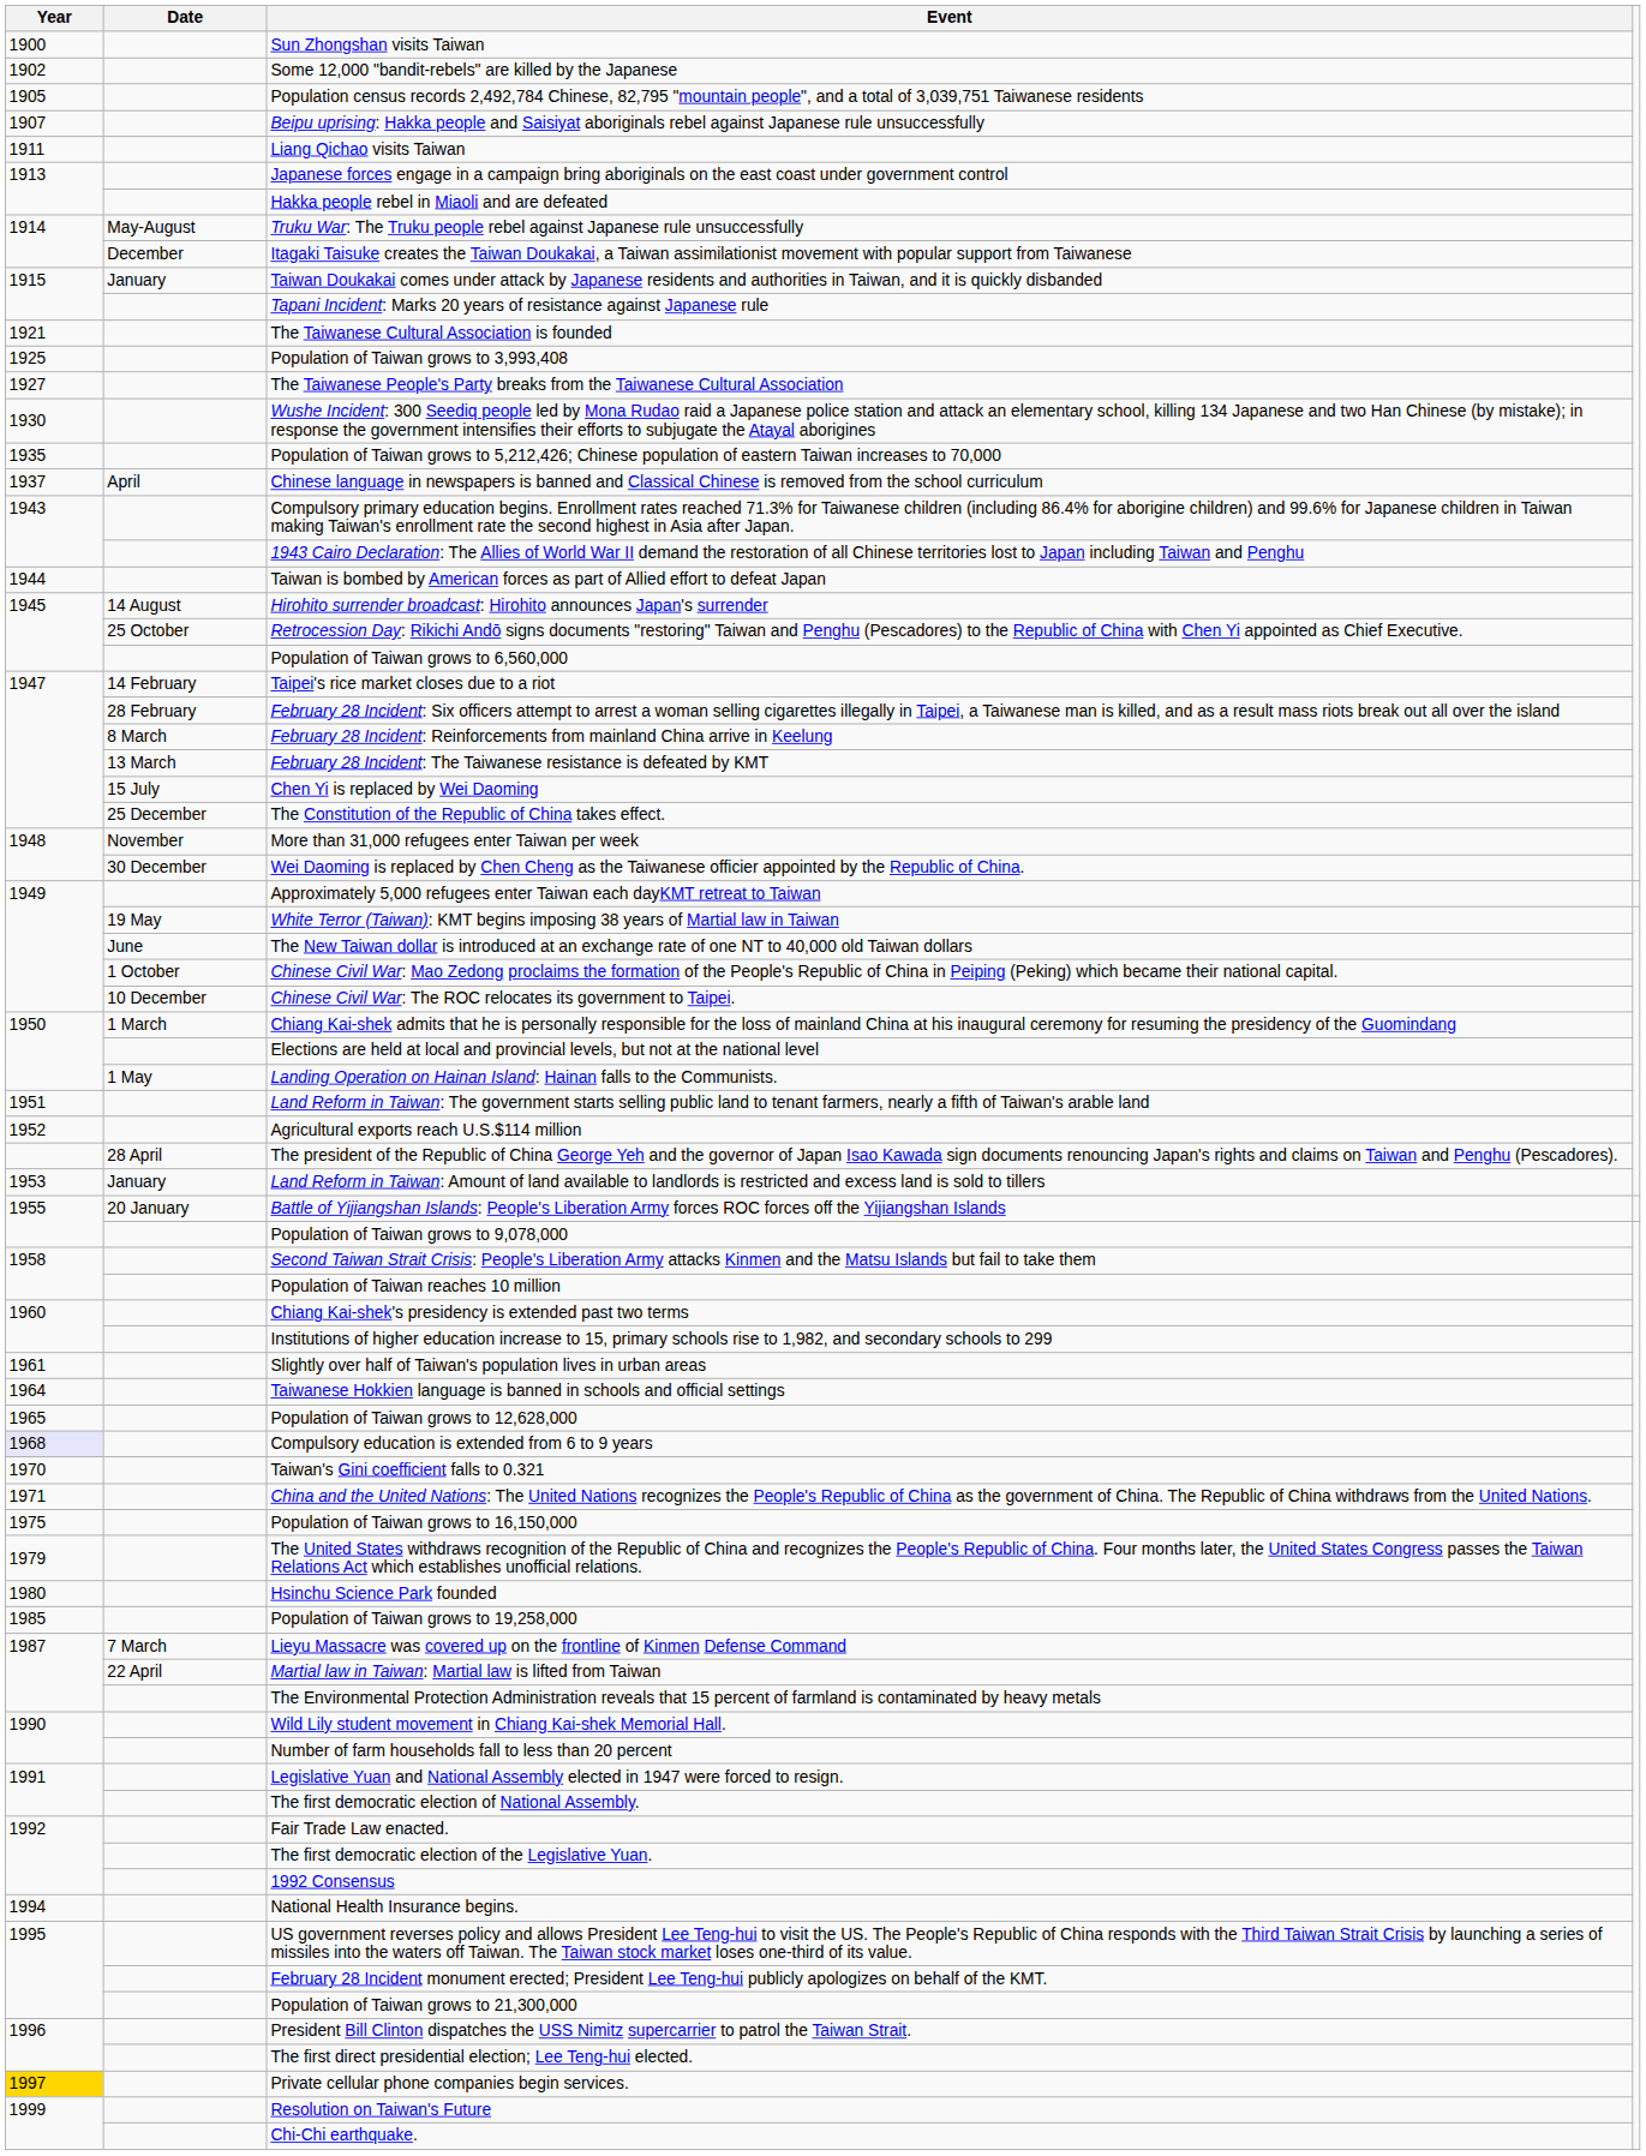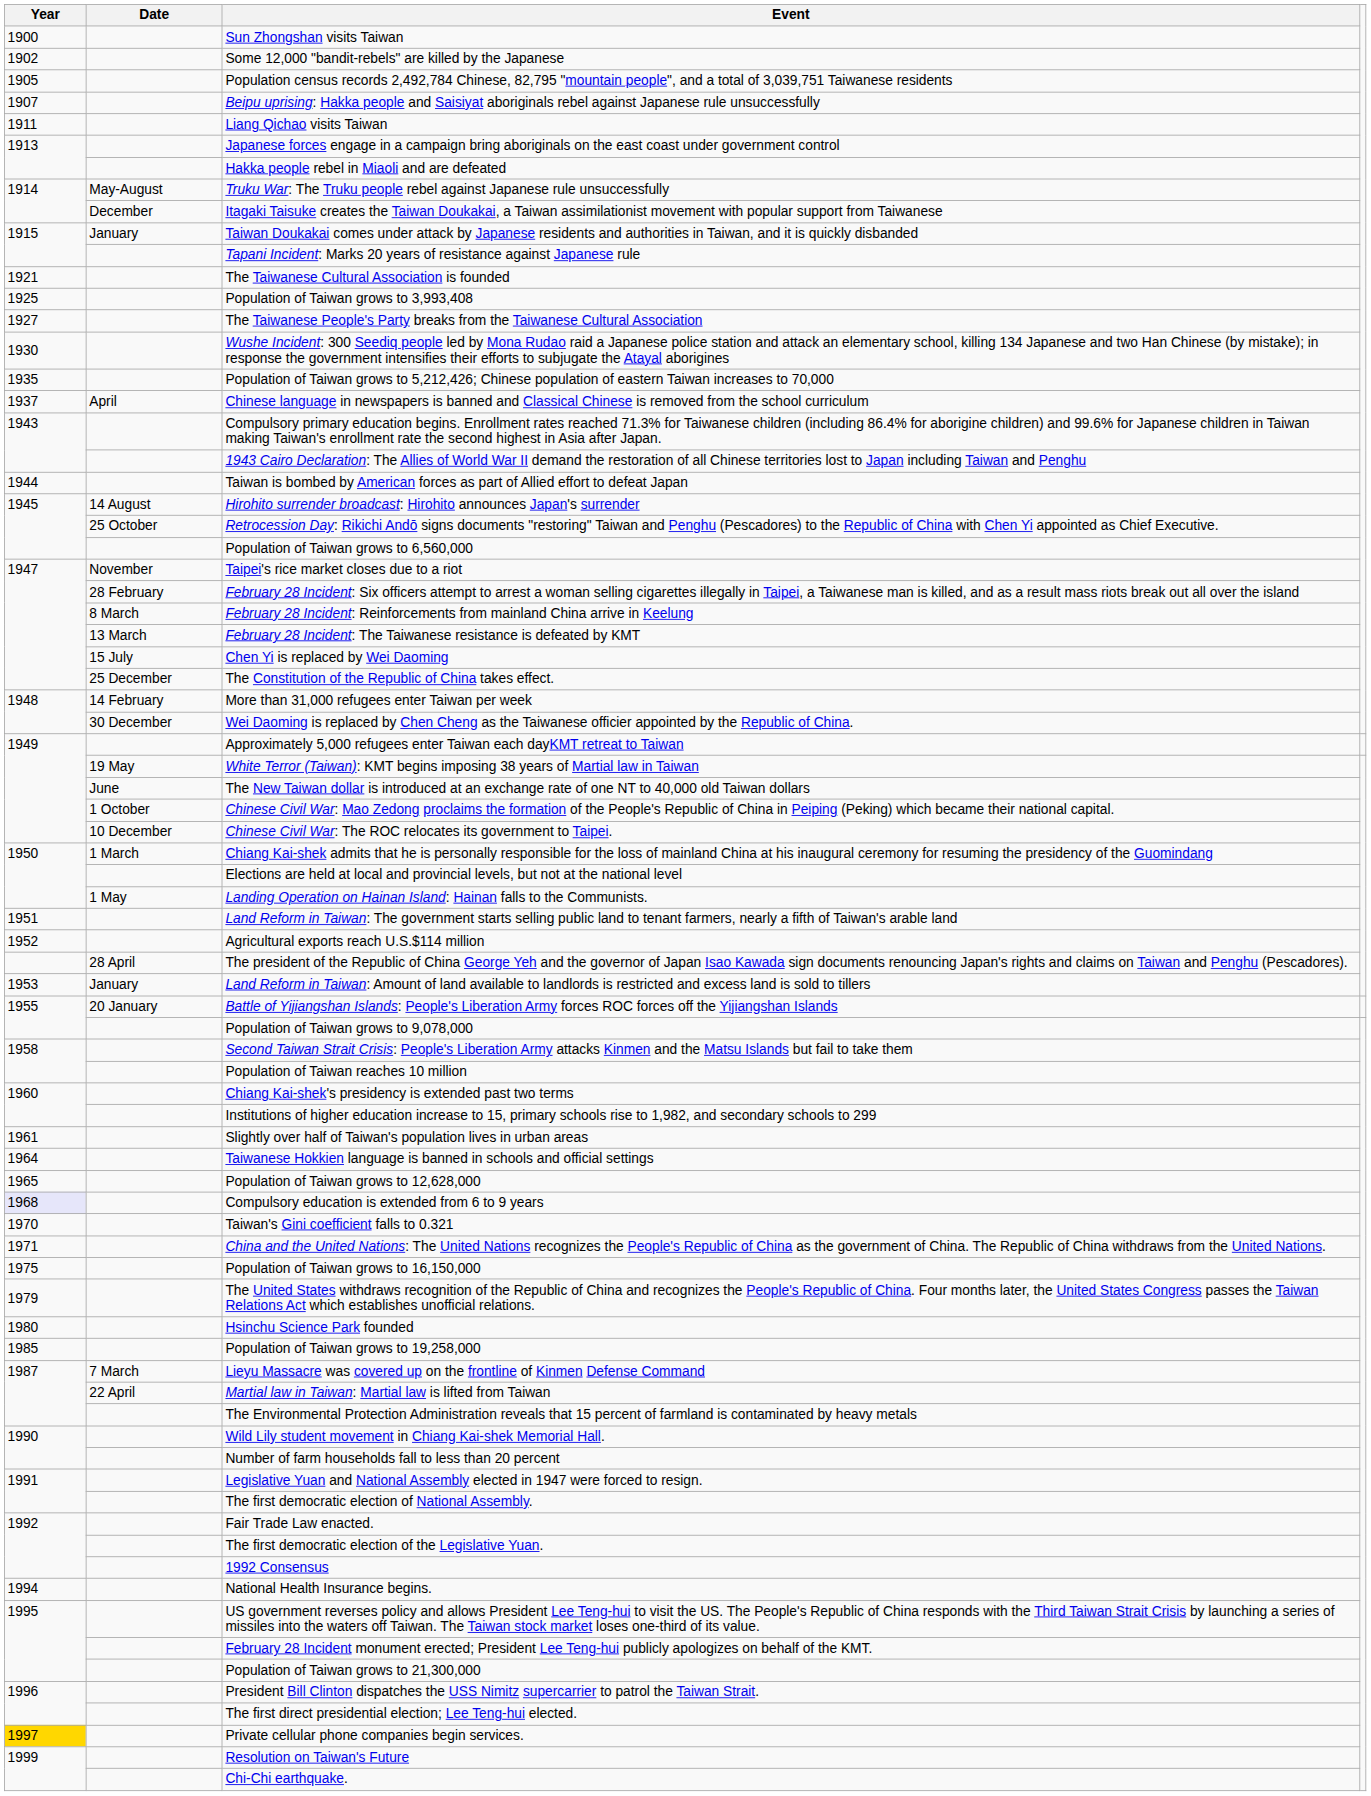 <table class="wikitable" style="width:100%;">
 <tr>
 <th style="width:6%">Year</th>
 <th style="width:10%">Date</th>
 <th>Event</th>
 </tr>
 <tr>
 <td>1900</td>
 <td></td>
 <td><a href='#'>Sun Zhongshan</a> visits Taiwan</td>
 </tr>
 <tr>
 <td>1902</td>
 <td></td>
 <td>Some 12,000 "bandit-rebels" are killed by the Japanese</td>
 </tr>
 <tr>
 <td>1905</td>
 <td></td>
 <td>Population census records 2,492,784 Chinese, 82,795 "<a href='#'>mountain people</a>", and a total of 3,039,751 Taiwanese residents</td>
 </tr>
 <tr>
 <td>1907</td>
 <td></td>
 <td><em><a href='#'>Beipu uprising</a></em>: <a href='#'>Hakka people</a> and <a href='#'>Saisiyat</a> aboriginals rebel against Japanese rule unsuccessfully</td>
 </tr>
 <tr>
 <td>1911</td>
 <td></td>
 <td><a href='#'>Liang Qichao</a> visits Taiwan</td>
 </tr>
 <tr>
 <td rowspan="2" style="vertical-align:top;">1913</td>
 <td></td>
 <td><a href='#'>Japanese forces</a> engage in a campaign bring aboriginals on the east coast under government control </td>
 </tr>
 <tr>
 <td></td>
 <td><a href='#'>Hakka people</a> rebel in <a href='#'>Miaoli</a> and are defeated </td>
 </tr>
 <tr>
 <td rowspan="2" valign="top">1914</td>
 <td>May-August</td>
 <td><em><a href='#'>Truku War</a></em>: The <a href='#'>Truku people</a> rebel against Japanese rule unsuccessfully</td>
 </tr>
 <tr>
 <td>December</td>
 <td><a href='#'>Itagaki Taisuke</a> creates the <a href='#'>Taiwan Doukakai</a>, a Taiwan assimilationist movement with popular support from Taiwanese</td>
 </tr>
 <tr>
 <td rowspan="2" style="vertical-align:top;">1915</td>
 <td>January</td>
 <td><a href='#'>Taiwan Doukakai</a> comes under attack by <a href='#'>Japanese</a> residents and authorities in Taiwan, and it is quickly disbanded</td>
 </tr>
 <tr>
 <td></td>
 <td><em><a href='#'>Tapani Incident</a></em>: Marks 20 years of resistance against <a href='#'>Japanese</a> rule</td>
 </tr>
 <tr>
 <td>1921</td>
 <td></td>
 <td>The <a href='#'>Taiwanese Cultural Association</a> is founded</td>
 </tr>
 <tr>
 <td>1925</td>
 <td></td>
 <td>Population of Taiwan grows to 3,993,408</td>
 </tr>
 <tr>
 <td>1927</td>
 <td></td>
 <td>The <a href='#'>Taiwanese People's Party</a> breaks from the <a href='#'>Taiwanese Cultural Association</a></td>
 </tr>
 <tr>
 <td>1930</td>
 <td></td>
 <td><em><a href='#'>Wushe Incident</a></em>: 300 <a href='#'>Seediq people</a> led by <a href='#'>Mona Rudao</a> raid a Japanese police station and attack an elementary school, killing 134 Japanese and two Han Chinese (by mistake); in response the government intensifies their efforts to subjugate the <a href='#'>Atayal</a> aborigines</td>
 </tr>
 <tr>
 <td>1935</td>
 <td></td>
 <td>Population of Taiwan grows to 5,212,426; Chinese population of eastern Taiwan increases to 70,000</td>
 </tr>
 <tr>
 <td>1937</td>
 <td>April</td>
 <td><a href='#'>Chinese language</a> in newspapers is banned and <a href='#'>Classical Chinese</a> is removed from the school curriculum</td>
 </tr>
 <tr>
 <td rowspan="2" style="vertical-align:top;">1943</td>
 <td></td>
 <td>Compulsory primary education begins. Enrollment rates reached 71.3% for Taiwanese children (including 86.4% for aborigine children) and 99.6% for Japanese children in Taiwan making Taiwan's enrollment rate the second highest in Asia after Japan.</td>
 </tr>
 <tr>
 <td></td>
 <td><em><a href='#'>1943 Cairo Declaration</a></em>: The <a href='#'>Allies of World War II</a> demand the restoration of all Chinese territories lost to <a href='#'>Japan</a> including <a href='#'>Taiwan</a> and <a href='#'>Penghu</a></td>
 </tr>
 <tr>
 <td>1944</td>
 <td></td>
 <td>Taiwan is bombed by <a href='#'>American</a> forces as part of Allied effort to defeat Japan</td>
 </tr>
 <tr>
 <td rowspan="3" style="vertical-align:top;">1945</td>
 <td>14 August</td>
 <td><em><a href='#'>Hirohito surrender broadcast</a></em>: <a href='#'>Hirohito</a> announces <a href='#'>Japan</a>'s <a href='#'>surrender</a></td>
 </tr>
 <tr>
 <td>25 October</td>
 <td><em><a href='#'>Retrocession Day</a></em>: <a href='#'>Rikichi Andō</a> signs documents "restoring" Taiwan and <a href='#'>Penghu</a> (Pescadores) to the <a href='#'>Republic of China</a> with <a href='#'>Chen Yi</a> appointed as Chief Executive.</td>
 </tr>
 <tr>
 <td></td>
 <td>Population of Taiwan grows to 6,560,000</td>
 </tr>
 <tr>
 <td rowspan="6" style="vertical-align:top;">1947</td>
-<td>14 February</td>
+<td>November</td>
 <td><a href='#'>Taipei</a>'s rice market closes due to a riot</td>
 </tr>
 <tr>
 <td>28 February</td>
 <td><em><a href='#'>February 28 Incident</a></em>: Six officers attempt to arrest a woman selling cigarettes illegally in <a href='#'>Taipei</a>, a Taiwanese man is killed, and as a result mass riots break out all over the island</td>
 </tr>
 <tr>
 <td>8 March</td>
 <td><em><a href='#'>February 28 Incident</a></em>: Reinforcements from mainland China arrive in <a href='#'>Keelung</a></td>
 </tr>
 <tr>
 <td>13 March</td>
 <td><em><a href='#'>February 28 Incident</a></em>: The Taiwanese resistance is defeated by KMT</td>
 </tr>
 <tr>
 <td>15 July</td>
 <td><a href='#'>Chen Yi</a> is replaced by <a href='#'>Wei Daoming</a></td>
 </tr>
 <tr>
 <td>25 December</td>
 <td>The <a href='#'>Constitution of the Republic of China</a> takes effect.</td>
 </tr>
 <tr>
 <td rowspan="2" style="vertical-align:top;">1948</td>
-<td>November</td>
+<td>14 February</td>
 <td>More than 31,000 refugees enter Taiwan per week</td>
 </tr>
 <tr>
 <td>30 December</td>
 <td><a href='#'>Wei Daoming</a> is replaced by <a href='#'>Chen Cheng</a> as the Taiwanese officier appointed by the <a href='#'>Republic of China</a>.</td>
 </tr>
 <tr>
 <td rowspan="5" style="vertical-align:top;">1949</td>
 <td></td>
 <td>Approximately 5,000 refugees enter Taiwan each day<a href='#'>KMT retreat to Taiwan</a></td>
 <td></td>
 </tr>
 <tr>
 <td>19 May</td>
 <td><em><a href='#'>White Terror (Taiwan)</a></em>: KMT begins imposing 38 years of <a href='#'>Martial law in Taiwan</a></td>
 </tr>
 <tr>
 <td>June</td>
 <td>The <a href='#'>New Taiwan dollar</a> is introduced at an exchange rate of one NT to 40,000 old Taiwan dollars</td>
 </tr>
 <tr>
 <td>1 October</td>
 <td><em><a href='#'>Chinese Civil War</a></em>: <a href='#'>Mao Zedong</a> <a href='#'>proclaims the formation</a> of the People's Republic of China in <a href='#'>Peiping</a> (Peking) which became their national capital.</td>
 </tr>
 <tr>
 <td>10 December</td>
 <td><em><a href='#'>Chinese Civil War</a></em>: The ROC relocates its government to <a href='#'>Taipei</a>.</td>
 </tr>
 <tr>
 <td rowspan="3" style="vertical-align:top;">1950</td>
 <td>1 March</td>
 <td><a href='#'>Chiang Kai-shek</a> admits that he is personally responsible for the loss of mainland China at his inaugural ceremony for resuming the presidency of the <a href='#'>Guomindang</a></td>
 </tr>
 <tr>
 <td></td>
 <td>Elections are held at local and provincial levels, but not at the national level</td>
 </tr>
 <tr>
 <td>1 May</td>
 <td><em><a href='#'>Landing Operation on Hainan Island</a></em>: <a href='#'>Hainan</a> falls to the Communists.</td>
 </tr>
 <tr>
 <td>1951</td>
 <td></td>
 <td><em><a href='#'>Land Reform in Taiwan</a></em>: The government starts selling public land to tenant farmers, nearly a fifth of Taiwan's arable land</td>
 </tr>
 <tr>
 <td>1952</td>
 <td></td>
 <td>Agricultural exports reach U.S.$114 million</td>
 </tr>
 <tr>
 <td></td>
 <td>28 April</td>
 <td>The president of the Republic of China <a href='#'>George Yeh</a> and the governor of Japan <a href='#'>Isao Kawada</a> sign documents renouncing Japan's rights and claims on <a href='#'>Taiwan</a> and <a href='#'>Penghu</a> (Pescadores).</td>
 </tr>
 <tr>
 <td>1953</td>
 <td>January</td>
 <td><em><a href='#'>Land Reform in Taiwan</a></em>: Amount of land available to landlords is restricted and excess land is sold to tillers</td>
 </tr>
 <tr>
 <td rowspan="2" style="vertical-align:top;">1955</td>
 <td>20 January</td>
 <td><em><a href='#'>Battle of Yijiangshan Islands</a></em>: <a href='#'>People's Liberation Army</a> forces ROC forces off the <a href='#'>Yijiangshan Islands</a></td>
 <td></td>
 </tr>
 <tr>
 <td></td>
 <td>Population of Taiwan grows to 9,078,000</td>
 </tr>
 <tr>
 <td rowspan="2" style="vertical-align:top;">1958</td>
 <td></td>
 <td><em><a href='#'>Second Taiwan Strait Crisis</a></em>: <a href='#'>People's Liberation Army</a> attacks <a href='#'>Kinmen</a> and the <a href='#'>Matsu Islands</a> but fail to take them</td>
 </tr>
 <tr>
 <td></td>
 <td>Population of Taiwan reaches 10 million</td>
 </tr>
 <tr>
 <td rowspan="2" style="vertical-align:top;">1960</td>
 <td></td>
 <td><a href='#'>Chiang Kai-shek</a>'s presidency is extended past two terms</td>
 </tr>
 <tr>
 <td></td>
 <td>Institutions of higher education increase to 15, primary schools rise to 1,982, and secondary schools to 299</td>
 </tr>
 <tr>
 <td>1961</td>
 <td></td>
 <td>Slightly over half of Taiwan's population lives in urban areas</td>
 </tr>
 <tr>
 <td>1964</td>
 <td></td>
 <td><a href='#'>Taiwanese Hokkien</a> language is banned in schools and official settings</td>
 </tr>
 <tr>
 <td>1965</td>
 <td></td>
 <td>Population of Taiwan grows to 12,628,000</td>
 </tr>
 <tr>
 <td style="background: lavender;">1968</td>
 <td></td>
 <td>Compulsory education is extended from 6 to 9 years</td>
 </tr>
 <tr>
 <td>1970</td>
 <td></td>
 <td>Taiwan's <a href='#'>Gini coefficient</a> falls to 0.321</td>
 </tr>
 <tr>
 <td>1971</td>
 <td></td>
 <td><em><a href='#'>China and the United Nations</a></em>: The <a href='#'>United Nations</a> recognizes the <a href='#'>People's Republic of China</a> as the government of China. The Republic of China withdraws from the <a href='#'>United Nations</a>.</td>
 </tr>
 <tr>
 <td>1975</td>
 <td></td>
 <td>Population of Taiwan grows to 16,150,000</td>
 </tr>
 <tr>
 <td>1979</td>
 <td></td>
 <td>The <a href='#'>United States</a> withdraws recognition of the Republic of China and recognizes the <a href='#'>People's Republic of China</a>. Four months later, the <a href='#'>United States Congress</a> passes the <a href='#'>Taiwan Relations Act</a> which establishes unofficial relations.</td>
 </tr>
 <tr>
 <td>1980</td>
 <td></td>
 <td><a href='#'>Hsinchu Science Park</a> founded</td>
 </tr>
 <tr>
 <td>1985</td>
 <td></td>
 <td>Population of Taiwan grows to 19,258,000</td>
 </tr>
 <tr>
 <td rowspan="3" style="vertical-align:top;">1987</td>
 <td>7 March</td>
 <td><a href='#'>Lieyu Massacre</a> was <a href='#'>covered up</a> on the <a href='#'>frontline</a> of <a href='#'>Kinmen</a> <a href='#'>Defense Command</a></td>
 </tr>
 <tr>
 <td>22 April</td>
 <td><em><a href='#'>Martial law in Taiwan</a></em>: <a href='#'>Martial law</a> is lifted from Taiwan</td>
 </tr>
 <tr>
 <td></td>
 <td>The Environmental Protection Administration reveals that 15 percent of farmland is contaminated by heavy metals</td>
 </tr>
 <tr>
 <td rowspan="2" style="vertical-align:top;">1990</td>
 <td></td>
 <td><a href='#'>Wild Lily student movement</a> in <a href='#'>Chiang Kai-shek Memorial Hall</a>.</td>
 </tr>
 <tr>
 <td></td>
 <td>Number of farm households fall to less than 20 percent</td>
 </tr>
 <tr>
 <td rowspan="2" style="vertical-align:top;">1991</td>
 <td></td>
 <td><a href='#'>Legislative Yuan</a> and <a href='#'>National Assembly</a> elected in 1947 were forced to resign.</td>
 </tr>
 <tr>
 <td></td>
 <td>The first democratic election of <a href='#'>National Assembly</a>.</td>
 </tr>
 <tr>
 <td rowspan="3" style="vertical-align:top;">1992</td>
 <td></td>
 <td>Fair Trade Law enacted.</td>
 </tr>
 <tr>
 <td></td>
 <td>The first democratic election of the <a href='#'>Legislative Yuan</a>.</td>
 </tr>
 <tr>
 <td></td>
 <td><a href='#'>1992 Consensus</a></td>
 </tr>
 <tr>
 <td>1994</td>
 <td></td>
 <td>National Health Insurance begins.</td>
 </tr>
 <tr>
 <td rowspan="3" style="vertical-align:top;">1995</td>
 <td></td>
 <td>US government reverses policy and allows President <a href='#'>Lee Teng-hui</a> to visit the US. The People's Republic of China responds with the <a href='#'>Third Taiwan Strait Crisis</a> by launching a series of missiles into the waters off Taiwan. The <a href='#'>Taiwan stock market</a> loses one-third of its value.</td>
 </tr>
 <tr>
 <td></td>
 <td><a href='#'>February 28 Incident</a> monument erected; President <a href='#'>Lee Teng-hui</a> publicly apologizes on behalf of the KMT.</td>
 </tr>
 <tr>
 <td></td>
 <td>Population of Taiwan grows to 21,300,000</td>
 </tr>
 <tr>
 <td rowspan="2" style="vertical-align:top;">1996</td>
 <td></td>
 <td>President <a href='#'>Bill Clinton</a> dispatches the <a href='#'>USS Nimitz</a> <a href='#'>supercarrier</a> to patrol the <a href='#'>Taiwan Strait</a>.</td>
 </tr>
 <tr>
 <td></td>
 <td>The first direct presidential election; <a href='#'>Lee Teng-hui</a> elected.</td>
 </tr>
 <tr>
 <td style="background: gold;">1997</td>
 <td></td>
 <td>Private cellular phone companies begin services.</td>
 </tr>
 <tr>
 <td rowspan="2" style="vertical-align:top;">1999</td>
 <td></td>
 <td><a href='#'>Resolution on Taiwan's Future</a></td>
 </tr>
 <tr>
 <td></td>
 <td><a href='#'>Chi-Chi earthquake</a>.</td>
 </tr>
 </table>
